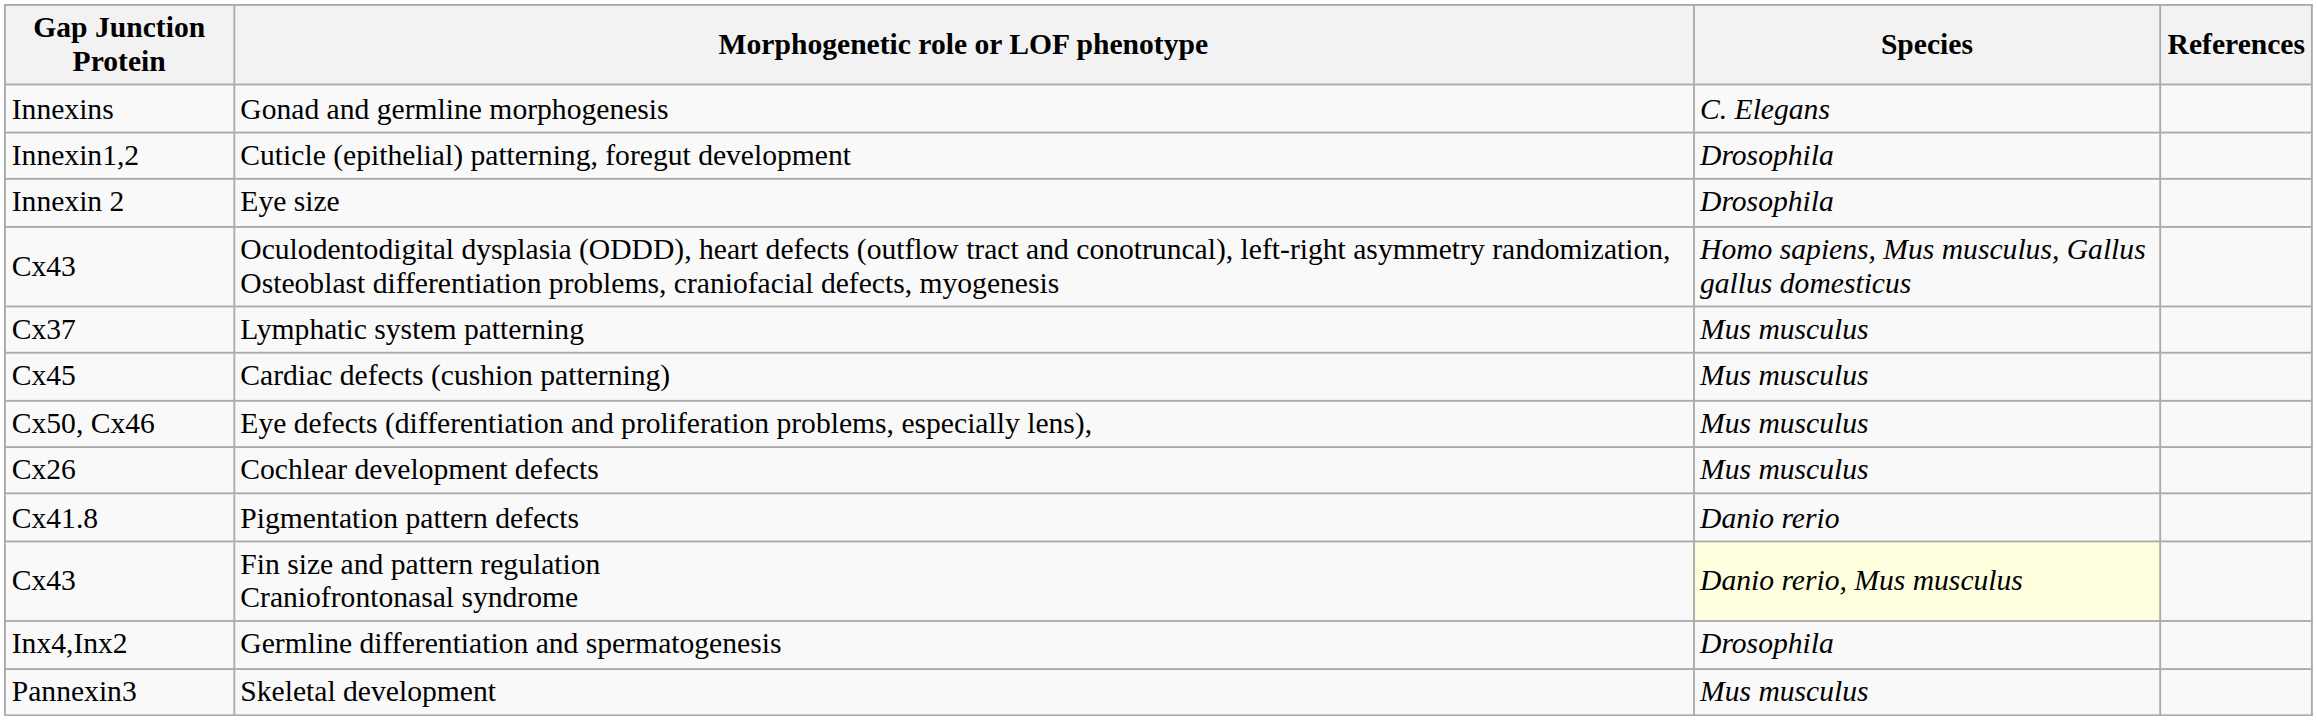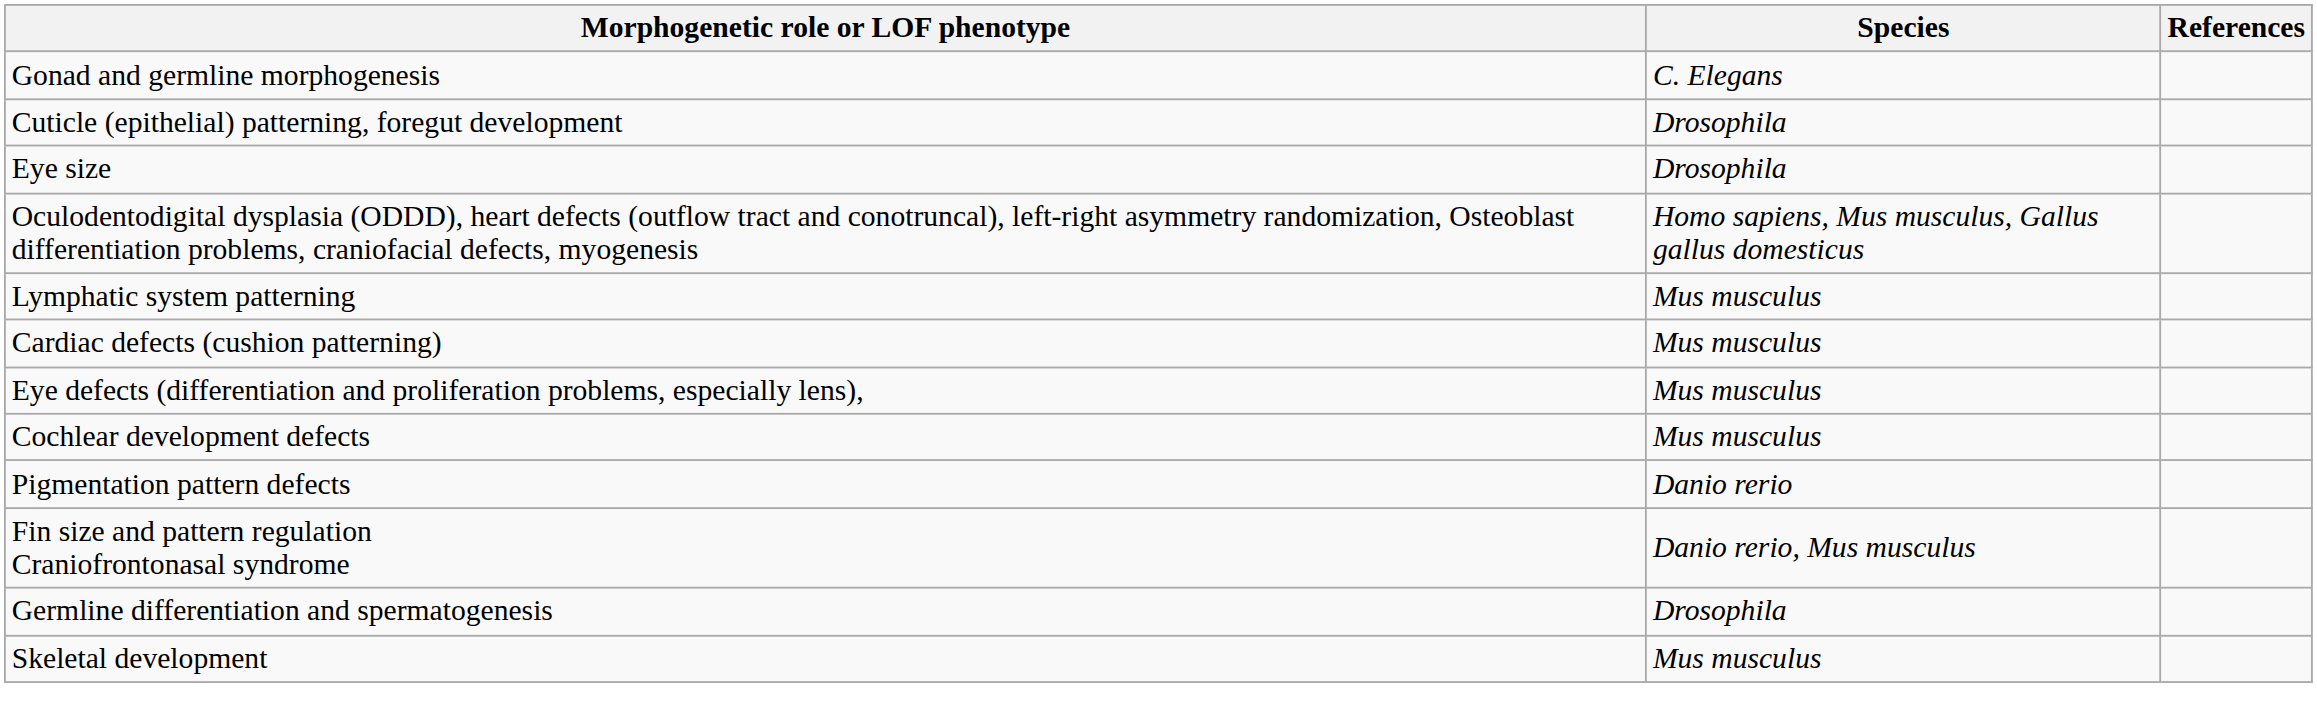 <table class="wikitable">
 <tr>
-<th>Gap Junction Protein</th>
 <th>Morphogenetic role or LOF phenotype</th>
 <th>Species</th>
 <th>References</th>
 </tr>
 <tr>
-<td>Innexins</td>
 <td>Gonad and germline morphogenesis</td>
 <td><em>C. Elegans</em></td>
 <td></td>
 </tr>
 <tr>
-<td>Innexin1,2</td>
 <td>Cuticle (epithelial) patterning, foregut development</td>
 <td><em>Drosophila</em></td>
 <td></td>
 </tr>
 <tr>
-<td>Innexin 2</td>
 <td>Eye size</td>
 <td><em>Drosophila</em></td>
 <td></td>
 </tr>
 <tr>
-<td>Cx43</td>
 <td>Oculodentodigital dysplasia (ODDD), heart defects (outflow tract and conotruncal), left-right asymmetry randomization, Osteoblast differentiation problems, craniofacial defects, myogenesis</td>
 <td><em>Homo sapiens, Mus musculus, Gallus gallus domesticus</em></td>
 <td></td>
 </tr>
 <tr>
-<td>Cx37</td>
 <td>Lymphatic system patterning</td>
 <td><em>Mus musculus</em></td>
 <td></td>
 </tr>
 <tr>
-<td>Cx45</td>
 <td>Cardiac defects (cushion patterning)</td>
 <td><em>Mus musculus</em></td>
 <td></td>
 </tr>
 <tr>
-<td>Cx50, Cx46</td>
 <td>Eye defects (differentiation and proliferation problems, especially lens),</td>
 <td><em>Mus musculus</em></td>
 <td></td>
 </tr>
 <tr>
-<td>Cx26</td>
 <td>Cochlear development defects</td>
 <td><em>Mus musculus</em></td>
 <td></td>
 </tr>
 <tr>
-<td>Cx41.8</td>
 <td>Pigmentation pattern defects</td>
 <td><em>Danio rerio</em></td>
 <td></td>
 </tr>
 <tr>
-<td>Cx43</td>
 <td>Fin size and pattern regulation<br>Craniofrontonasal syndrome</td>
-<td style="background: lightyellow;"><em>Danio rerio, Mus musculus</em></td>
+<td><em>Danio rerio, Mus musculus</em></td>
 <td></td>
 </tr>
 <tr>
-<td>Inx4,Inx2</td>
 <td>Germline differentiation and spermatogenesis</td>
 <td><em>Drosophila</em></td>
 <td></td>
 </tr>
 <tr>
-<td>Pannexin3</td>
 <td>Skeletal development</td>
 <td><em>Mus musculus</em></td>
 <td></td>
 </tr>
 </table>
